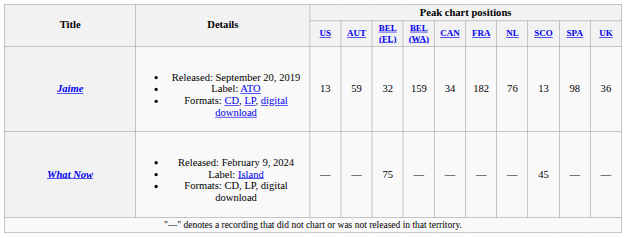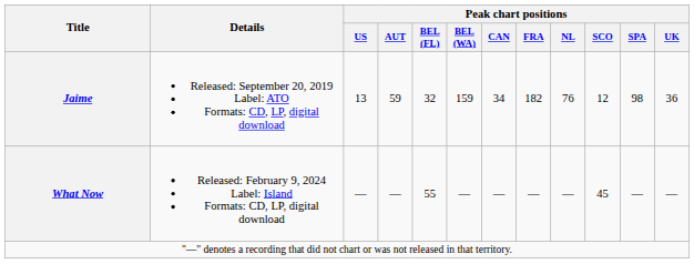 <table class="wikitable plainrowheaders" style="text-align:center;" border="1">
 <tr>
 <th scope="col" rowspan="2" style="width:12em;">Title</th>
 <th scope="col" rowspan="2" style="width:16em;">Details</th>
 <th colspan="10" scope="col">Peak chart positions</th>
 </tr>
 <tr>
 <th scope="col" style="width:3em;font-size:85%;"><a href='#'>US</a><br></th>
 <th scope="col" style="width:3em;font-size:85%;"><a href='#'>AUT</a><br></th>
 <th scope="col" style="width:3em;font-size:85%;"><a href='#'>BEL<br>(FL)</a><br></th>
 <th scope="col" style="width:3em;font-size:85%;"><a href='#'>BEL<br>(WA)</a><br></th>
 <th scope="col" style="width:3em;font-size:85%;"><a href='#'>CAN</a><br></th>
 <th scope="col" style="width:3em;font-size:85%;"><a href='#'>FRA</a><br></th>
 <th scope="col" style="width:3em;font-size:85%;"><a href='#'>NL</a><br></th>
 <th scope="col" style="width:3em;font-size:85%;"><a href='#'>SCO</a><br></th>
 <th scope="col" style="width:3em;font-size:85%;"><a href='#'>SPA</a><br></th>
 <th scope="col" style="width:3em;font-size:85%;"><a href='#'>UK</a><br></th>
 </tr>
 <tr>
 <th scope="row"><em><a href='#'>Jaime</a></em></th>
 <td><br><ul><li>Released: September 20, 2019</li><li>Label: <a href='#'>ATO</a></li><li>Formats: <a href='#'>CD</a>, <a href='#'>LP</a>, <a href='#'>digital download</a></li></ul></td>
 <td>13</td>
 <td>59</td>
 <td>32</td>
 <td>159</td>
 <td>34</td>
 <td>182</td>
 <td>76</td>
-<td>13</td>
+<td>12</td>
 <td>98</td>
 <td>36</td>
 </tr>
 <tr>
 <th scope="row"><em><a href='#'>What Now</a></em></th>
 <td><br><ul><li>Released: February 9, 2024</li><li>Label: <a href='#'>Island</a></li><li>Formats: CD, LP, digital download</li></ul></td>
 <td>—</td>
 <td>—</td>
-<td>75</td>
+<td>55</td>
 <td>—</td>
 <td>—</td>
 <td>—</td>
 <td>—</td>
 <td>45</td>
 <td>—</td>
 <td>—</td>
 </tr>
 <tr>
 <td colspan="17" style="font-size:90%">"—" denotes a recording that did not chart or was not released in that territory.</td>
 </tr>
 </table>
